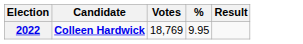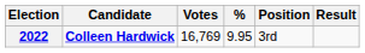 <table class="wikitable sortable">
 <tr>
 <th>Election</th>
 <th>Candidate</th>
 <th>Votes</th>
 <th>%</th>
+<th>Position</th>
 <th>Result</th>
 </tr>
 <tr>
 <th><a href='#'>2022</a></th>
 <td><strong><a href='#'>Colleen Hardwick</a></strong></td>
-<td>18,769</td>
+<td>16,769</td>
 <td>9.95</td>
+<td>3rd</td>
 <td></td>
 </tr>
 </table>
